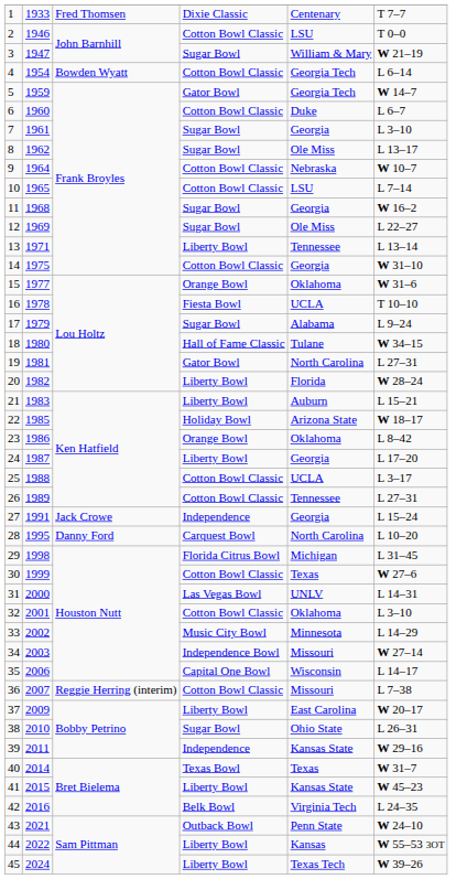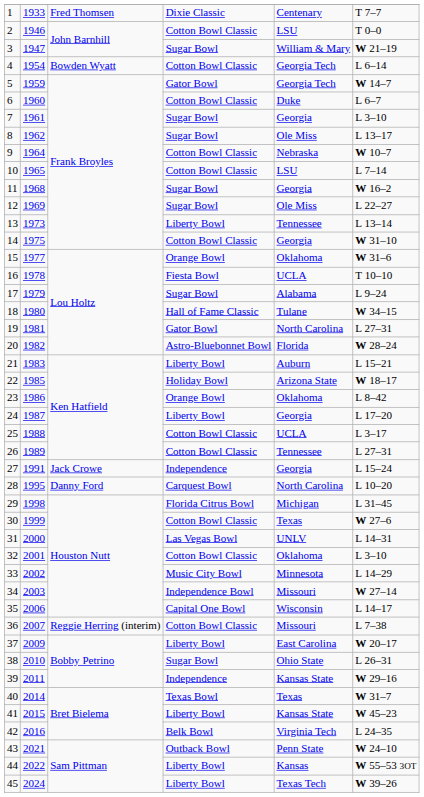 <table class="wikitable">
 <tr>
 </tr>
 <tr>
 <td>1</td>
 <td><a href='#'>1933</a></td>
 <td><a href='#'>Fred Thomsen</a></td>
 <td><a href='#'>Dixie Classic</a></td>
 <td><a href='#'>Centenary</a></td>
 <td>T 7–7</td>
 </tr>
 <tr>
 <td>2</td>
 <td><a href='#'>1946</a></td>
 <td rowspan=2><a href='#'>John Barnhill</a></td>
 <td><a href='#'>Cotton Bowl Classic</a></td>
 <td><a href='#'>LSU</a></td>
 <td>T 0–0</td>
 </tr>
 <tr>
 <td>3</td>
 <td><a href='#'>1947</a></td>
 <td><a href='#'>Sugar Bowl</a></td>
 <td><a href='#'>William & Mary</a></td>
 <td><strong>W</strong> 21–19</td>
 </tr>
 <tr>
 <td>4</td>
 <td><a href='#'>1954</a></td>
 <td><a href='#'>Bowden Wyatt</a></td>
 <td><a href='#'>Cotton Bowl Classic</a></td>
 <td><a href='#'>Georgia Tech</a></td>
 <td>L 6–14</td>
 </tr>
 <tr>
 <td>5</td>
 <td><a href='#'>1959</a></td>
 <td rowspan=10><a href='#'>Frank Broyles</a></td>
 <td><a href='#'>Gator Bowl</a></td>
 <td><a href='#'>Georgia Tech</a></td>
 <td><strong>W</strong> 14–7</td>
 </tr>
 <tr>
 <td>6</td>
 <td><a href='#'>1960</a></td>
 <td><a href='#'>Cotton Bowl Classic</a></td>
 <td><a href='#'>Duke</a></td>
 <td>L 6–7</td>
 </tr>
 <tr>
 <td>7</td>
 <td><a href='#'>1961</a></td>
 <td><a href='#'>Sugar Bowl</a></td>
 <td><a href='#'>Georgia</a></td>
 <td>L 3–10</td>
 </tr>
 <tr>
 <td>8</td>
 <td><a href='#'>1962</a></td>
 <td><a href='#'>Sugar Bowl</a></td>
 <td><a href='#'>Ole Miss</a></td>
 <td>L 13–17</td>
 </tr>
 <tr>
 <td>9</td>
 <td><a href='#'>1964</a></td>
 <td><a href='#'>Cotton Bowl Classic</a></td>
 <td><a href='#'>Nebraska</a></td>
 <td><strong>W</strong> 10–7</td>
 </tr>
 <tr>
 <td>10</td>
 <td><a href='#'>1965</a></td>
 <td><a href='#'>Cotton Bowl Classic</a></td>
 <td><a href='#'>LSU</a></td>
 <td>L 7–14</td>
 </tr>
 <tr>
 <td>11</td>
 <td><a href='#'>1968</a></td>
 <td><a href='#'>Sugar Bowl</a></td>
 <td><a href='#'>Georgia</a></td>
 <td><strong>W</strong> 16–2</td>
 </tr>
 <tr>
 <td>12</td>
 <td><a href='#'>1969</a></td>
 <td><a href='#'>Sugar Bowl</a></td>
 <td><a href='#'>Ole Miss</a></td>
 <td>L 22–27</td>
 </tr>
 <tr>
 <td>13</td>
-<td><a href='#'>1971</a></td>
+<td><a href='#'>1973</a></td>
 <td><a href='#'>Liberty Bowl</a></td>
 <td><a href='#'>Tennessee</a></td>
 <td>L 13–14</td>
 </tr>
 <tr>
 <td>14</td>
 <td><a href='#'>1975</a></td>
 <td><a href='#'>Cotton Bowl Classic</a></td>
 <td><a href='#'>Georgia</a></td>
 <td><strong>W</strong> 31–10</td>
 </tr>
 <tr>
 <td>15</td>
 <td><a href='#'>1977</a></td>
 <td rowspan=6><a href='#'>Lou Holtz</a></td>
 <td><a href='#'>Orange Bowl</a></td>
 <td><a href='#'>Oklahoma</a></td>
 <td><strong>W</strong> 31–6</td>
 </tr>
 <tr>
 <td>16</td>
 <td><a href='#'>1978</a></td>
 <td><a href='#'>Fiesta Bowl</a></td>
 <td><a href='#'>UCLA</a></td>
 <td>T 10–10</td>
 </tr>
 <tr>
 <td>17</td>
 <td><a href='#'>1979</a></td>
 <td><a href='#'>Sugar Bowl</a></td>
 <td><a href='#'>Alabama</a></td>
 <td>L 9–24</td>
 </tr>
 <tr>
 <td>18</td>
 <td><a href='#'>1980</a></td>
 <td><a href='#'>Hall of Fame Classic</a></td>
 <td><a href='#'>Tulane</a></td>
 <td><strong>W</strong> 34–15</td>
 </tr>
 <tr>
 <td>19</td>
 <td><a href='#'>1981</a></td>
 <td><a href='#'>Gator Bowl</a></td>
 <td><a href='#'>North Carolina</a></td>
 <td>L 27–31</td>
 </tr>
 <tr>
 <td>20</td>
 <td><a href='#'>1982</a></td>
-<td><a href='#'>Liberty Bowl</a></td>
+<td><a href='#'>Astro-Bluebonnet Bowl</a></td>
 <td><a href='#'>Florida</a></td>
 <td><strong>W</strong> 28–24</td>
 </tr>
 <tr>
 <td>21</td>
 <td><a href='#'>1983</a></td>
 <td rowspan=6><a href='#'>Ken Hatfield</a></td>
 <td><a href='#'>Liberty Bowl</a></td>
 <td><a href='#'>Auburn</a></td>
 <td>L 15–21</td>
 </tr>
 <tr>
 <td>22</td>
 <td><a href='#'>1985</a></td>
 <td><a href='#'>Holiday Bowl</a></td>
 <td><a href='#'>Arizona State</a></td>
 <td><strong>W</strong> 18–17</td>
 </tr>
 <tr>
 <td>23</td>
 <td><a href='#'>1986</a></td>
 <td><a href='#'>Orange Bowl</a></td>
 <td><a href='#'>Oklahoma</a></td>
 <td>L 8–42</td>
 </tr>
 <tr>
 <td>24</td>
 <td><a href='#'>1987</a></td>
 <td><a href='#'>Liberty Bowl</a></td>
 <td><a href='#'>Georgia</a></td>
 <td>L 17–20</td>
 </tr>
 <tr>
 <td>25</td>
 <td><a href='#'>1988</a></td>
 <td><a href='#'>Cotton Bowl Classic</a></td>
 <td><a href='#'>UCLA</a></td>
 <td>L 3–17</td>
 </tr>
 <tr>
 <td>26</td>
 <td><a href='#'>1989</a></td>
 <td><a href='#'>Cotton Bowl Classic</a></td>
 <td><a href='#'>Tennessee</a></td>
 <td>L 27–31</td>
 </tr>
 <tr>
 <td>27</td>
 <td><a href='#'>1991</a></td>
 <td><a href='#'>Jack Crowe</a></td>
 <td><a href='#'>Independence</a></td>
 <td><a href='#'>Georgia</a></td>
 <td>L 15–24</td>
 </tr>
 <tr>
 <td>28</td>
 <td><a href='#'>1995</a></td>
 <td><a href='#'>Danny Ford</a></td>
 <td><a href='#'>Carquest Bowl</a></td>
 <td><a href='#'>North Carolina</a></td>
 <td>L 10–20</td>
 </tr>
 <tr>
 <td>29</td>
 <td><a href='#'>1998</a></td>
 <td rowspan=7><a href='#'>Houston Nutt</a></td>
 <td><a href='#'>Florida Citrus Bowl</a></td>
 <td><a href='#'>Michigan</a></td>
 <td>L 31–45</td>
 </tr>
 <tr>
 <td>30</td>
 <td><a href='#'>1999</a></td>
 <td><a href='#'>Cotton Bowl Classic</a></td>
 <td><a href='#'>Texas</a></td>
 <td><strong>W</strong> 27–6</td>
 </tr>
 <tr>
 <td>31</td>
 <td><a href='#'>2000</a></td>
 <td><a href='#'>Las Vegas Bowl</a></td>
 <td><a href='#'>UNLV</a></td>
 <td>L 14–31</td>
 </tr>
 <tr>
 <td>32</td>
 <td><a href='#'>2001</a></td>
 <td><a href='#'>Cotton Bowl Classic</a></td>
 <td><a href='#'>Oklahoma</a></td>
 <td>L 3–10</td>
 </tr>
 <tr>
 <td>33</td>
 <td><a href='#'>2002</a></td>
 <td><a href='#'>Music City Bowl</a></td>
 <td><a href='#'>Minnesota</a></td>
 <td>L 14–29</td>
 </tr>
 <tr>
 <td>34</td>
 <td><a href='#'>2003</a></td>
 <td><a href='#'>Independence Bowl</a></td>
 <td><a href='#'>Missouri</a></td>
 <td><strong>W</strong> 27–14</td>
 </tr>
 <tr>
 <td>35</td>
 <td><a href='#'>2006</a></td>
 <td><a href='#'>Capital One Bowl</a></td>
 <td><a href='#'>Wisconsin</a></td>
 <td>L 14–17</td>
 </tr>
 <tr>
 <td>36</td>
 <td><a href='#'>2007</a></td>
 <td><a href='#'>Reggie Herring</a> (interim)</td>
 <td><a href='#'>Cotton Bowl Classic</a></td>
 <td><a href='#'>Missouri</a></td>
 <td>L 7–38</td>
 </tr>
 <tr>
 <td>37</td>
 <td><a href='#'>2009</a></td>
 <td rowspan=3><a href='#'>Bobby Petrino</a></td>
 <td><a href='#'>Liberty Bowl</a></td>
 <td><a href='#'>East Carolina</a></td>
 <td><strong>W</strong> 20–17</td>
 </tr>
 <tr>
 <td>38</td>
 <td><a href='#'>2010</a></td>
 <td><a href='#'>Sugar Bowl</a></td>
 <td><a href='#'>Ohio State</a></td>
 <td>L 26–31</td>
 </tr>
 <tr>
 <td>39</td>
 <td><a href='#'>2011</a></td>
 <td><a href='#'>Independence</a></td>
 <td><a href='#'>Kansas State</a></td>
 <td><strong>W</strong> 29–16</td>
 </tr>
 <tr>
 <td>40</td>
 <td><a href='#'>2014</a></td>
 <td rowspan=3><a href='#'>Bret Bielema</a></td>
 <td><a href='#'>Texas Bowl</a></td>
 <td><a href='#'>Texas</a></td>
 <td><strong>W</strong> 31–7</td>
 </tr>
 <tr>
 <td>41</td>
 <td><a href='#'>2015</a></td>
 <td><a href='#'>Liberty Bowl</a></td>
 <td><a href='#'>Kansas State</a></td>
 <td><strong>W</strong> 45–23</td>
 </tr>
 <tr>
 <td>42</td>
 <td><a href='#'>2016</a></td>
 <td><a href='#'>Belk Bowl</a></td>
 <td><a href='#'>Virginia Tech</a></td>
 <td>L 24–35</td>
 </tr>
 <tr>
 <td>43</td>
 <td><a href='#'>2021</a></td>
 <td rowspan=3><a href='#'>Sam Pittman</a></td>
 <td><a href='#'>Outback Bowl</a></td>
 <td><a href='#'>Penn State</a></td>
 <td><strong>W</strong> 24–10</td>
 </tr>
 <tr>
 <td>44</td>
 <td><a href='#'>2022</a></td>
 <td><a href='#'>Liberty Bowl</a></td>
 <td><a href='#'>Kansas</a></td>
 <td><strong>W</strong> 55–53 <small> 3OT </small></td>
 </tr>
 <tr>
 <td>45</td>
 <td><a href='#'>2024</a></td>
 <td><a href='#'>Liberty Bowl</a></td>
 <td><a href='#'>Texas Tech</a></td>
 <td><strong>W</strong> 39–26</td>
 </tr>
 </table>
